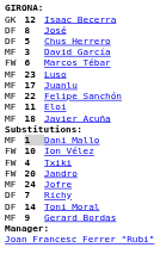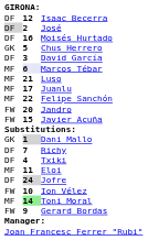 <table style="font-size: 90%" cellspacing="0" cellpadding="0">
 <tr>
 <td colspan=4><strong>GIRONA:</strong></td>
 </tr>
 <tr>
 <th width=25></th>
 <th width=25></th>
 </tr>
 <tr>
-<td>GK</td>
+<td>DF</td>
 <td><strong>12</strong></td>
 <td> <a href='#'>Isaac Becerra</a></td>
 </tr>
 <tr>
-<td>DF</td>
-<td><strong>8</strong></td>
+<td style="background: lightgrey;">DF</td>
+<td><strong>2</strong></td>
 <td> <a href='#'>José</a></td>
 </tr>
 <tr>
 <td>DF</td>
+<td><strong>16</strong></td>
+<td> <a href='#'>Moisés Hurtado</a></td>
+<td></td>
+<td></td>
+</tr>
+<tr>
+<td>GK</td>
 <td><strong>5</strong></td>
 <td> <a href='#'>Chus Herrero</a></td>
 </tr>
 <tr>
-<td>MF</td>
+<td>DF</td>
 <td><strong>3</strong></td>
 <td> <a href='#'>David García</a></td>
 </tr>
 <tr>
-<td>FW</td>
-<td><strong>6</strong></td>
+<td>MF</td>
+<td style="background: lavender;"><strong>6</strong></td>
 <td> <a href='#'>Marcos Tébar</a></td>
 </tr>
 <tr>
 <td>MF</td>
-<td><strong>23</strong></td>
+<td><strong>21</strong></td>
 <td> <a href='#'>Luso</a></td>
 </tr>
 <tr>
 <td>MF</td>
 <td><strong>17</strong></td>
 <td> <a href='#'>Juanlu</a></td>
 </tr>
 <tr>
 <td>MF</td>
 <td><strong>22</strong></td>
 <td> <a href='#'>Felipe Sanchón</a></td>
 </tr>
 <tr>
-<td>MF</td>
-<td><strong>11</strong></td>
-<td> <a href='#'>Eloi</a></td>
+<td>FW</td>
+<td><strong>20</strong></td>
+<td> <a href='#'>Jandro</a></td>
 <td></td>
 <td></td>
 </tr>
 <tr>
-<td>MF</td>
-<td><strong>18</strong></td>
+<td>FW</td>
+<td><strong>15</strong></td>
 <td> <a href='#'>Javier Acuña</a></td>
 <td></td>
 <td></td>
 </tr>
 <tr>
 <td colspan=3><strong>Substitutions:</strong></td>
 </tr>
 <tr>
-<td>MF</td>
+<td>GK</td>
 <td style="background: lightgrey;"><strong>1</strong></td>
 <td> <a href='#'>Dani Mallo</a></td>
-</tr>
-<tr>
-<td>FW</td>
-<td><strong>10</strong></td>
-<td> <a href='#'>Ion Vélez</a></td>
-<td></td>
-<td></td>
-</tr>
-<tr>
-<td>FW</td>
-<td><strong>4</strong></td>
-<td> <a href='#'>Txiki</a></td>
-</tr>
-<tr>
-<td>FW</td>
-<td><strong>20</strong></td>
-<td> <a href='#'>Jandro</a></td>
-<td></td>
-<td></td>
-</tr>
-<tr>
-<td>MF</td>
-<td><strong>24</strong></td>
-<td> <a href='#'>Jofre</a></td>
 </tr>
 <tr>
 <td>DF</td>
 <td><strong>7</strong></td>
 <td> <a href='#'>Richy</a></td>
 <td></td>
 <td></td>
 </tr>
 <tr>
 <td>DF</td>
-<td><strong>14</strong></td>
+<td><strong>4</strong></td>
+<td> <a href='#'>Txiki</a></td>
+</tr>
+<tr>
+<td>MF</td>
+<td><strong>11</strong></td>
+<td> <a href='#'>Eloi</a></td>
+<td></td>
+<td></td>
+</tr>
+<tr>
+<td>DF</td>
+<td style="background: lightgrey;"><strong>24</strong></td>
+<td> <a href='#'>Jofre</a></td>
+</tr>
+<tr>
+<td>FW</td>
+<td><strong>10</strong></td>
+<td> <a href='#'>Ion Vélez</a></td>
+<td></td>
+<td></td>
+</tr>
+<tr>
+<td>MF</td>
+<td style="background: lightgreen;"><strong>14</strong></td>
 <td> <a href='#'>Toni Moral</a></td>
 </tr>
 <tr>
-<td>MF</td>
+<td>FW</td>
 <td><strong>9</strong></td>
 <td> <a href='#'>Gerard Bordas</a></td>
 </tr>
 <tr>
 <td colspan=3><strong>Manager:</strong></td>
 </tr>
 <tr>
 <td colspan=3> <a href='#'>Joan Francesc Ferrer "Rubi"</a></td>
 </tr>
 </table>
